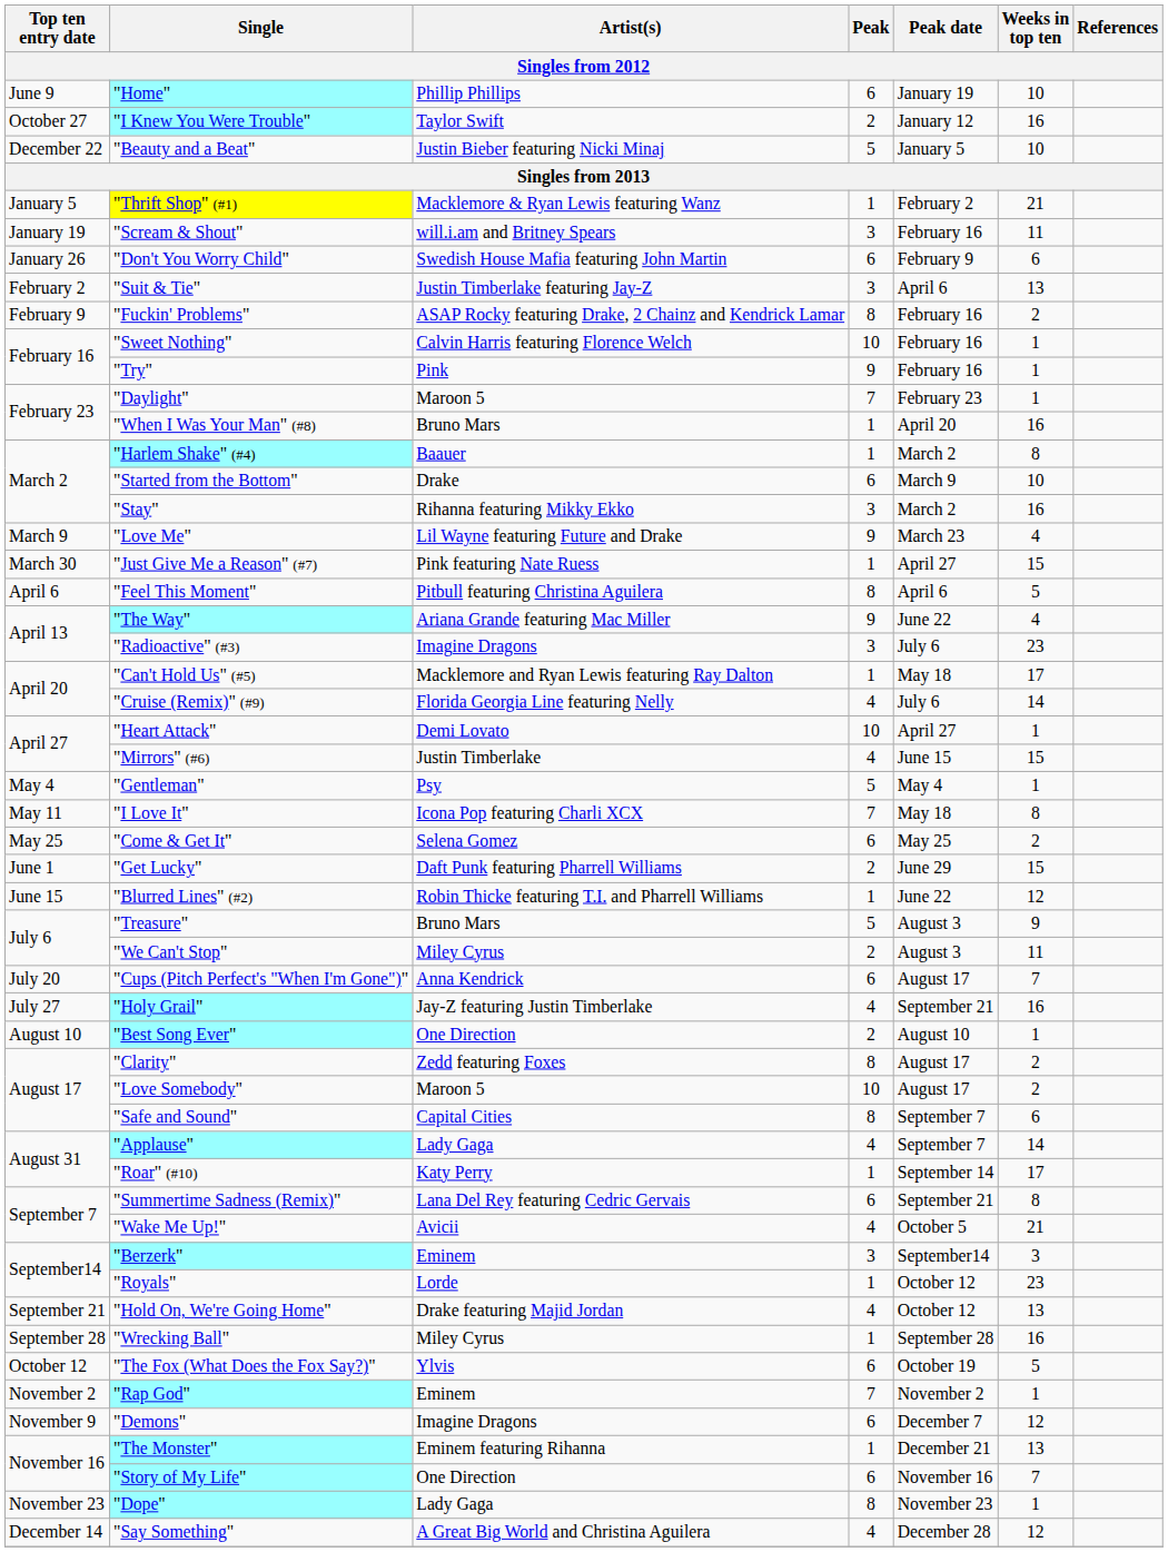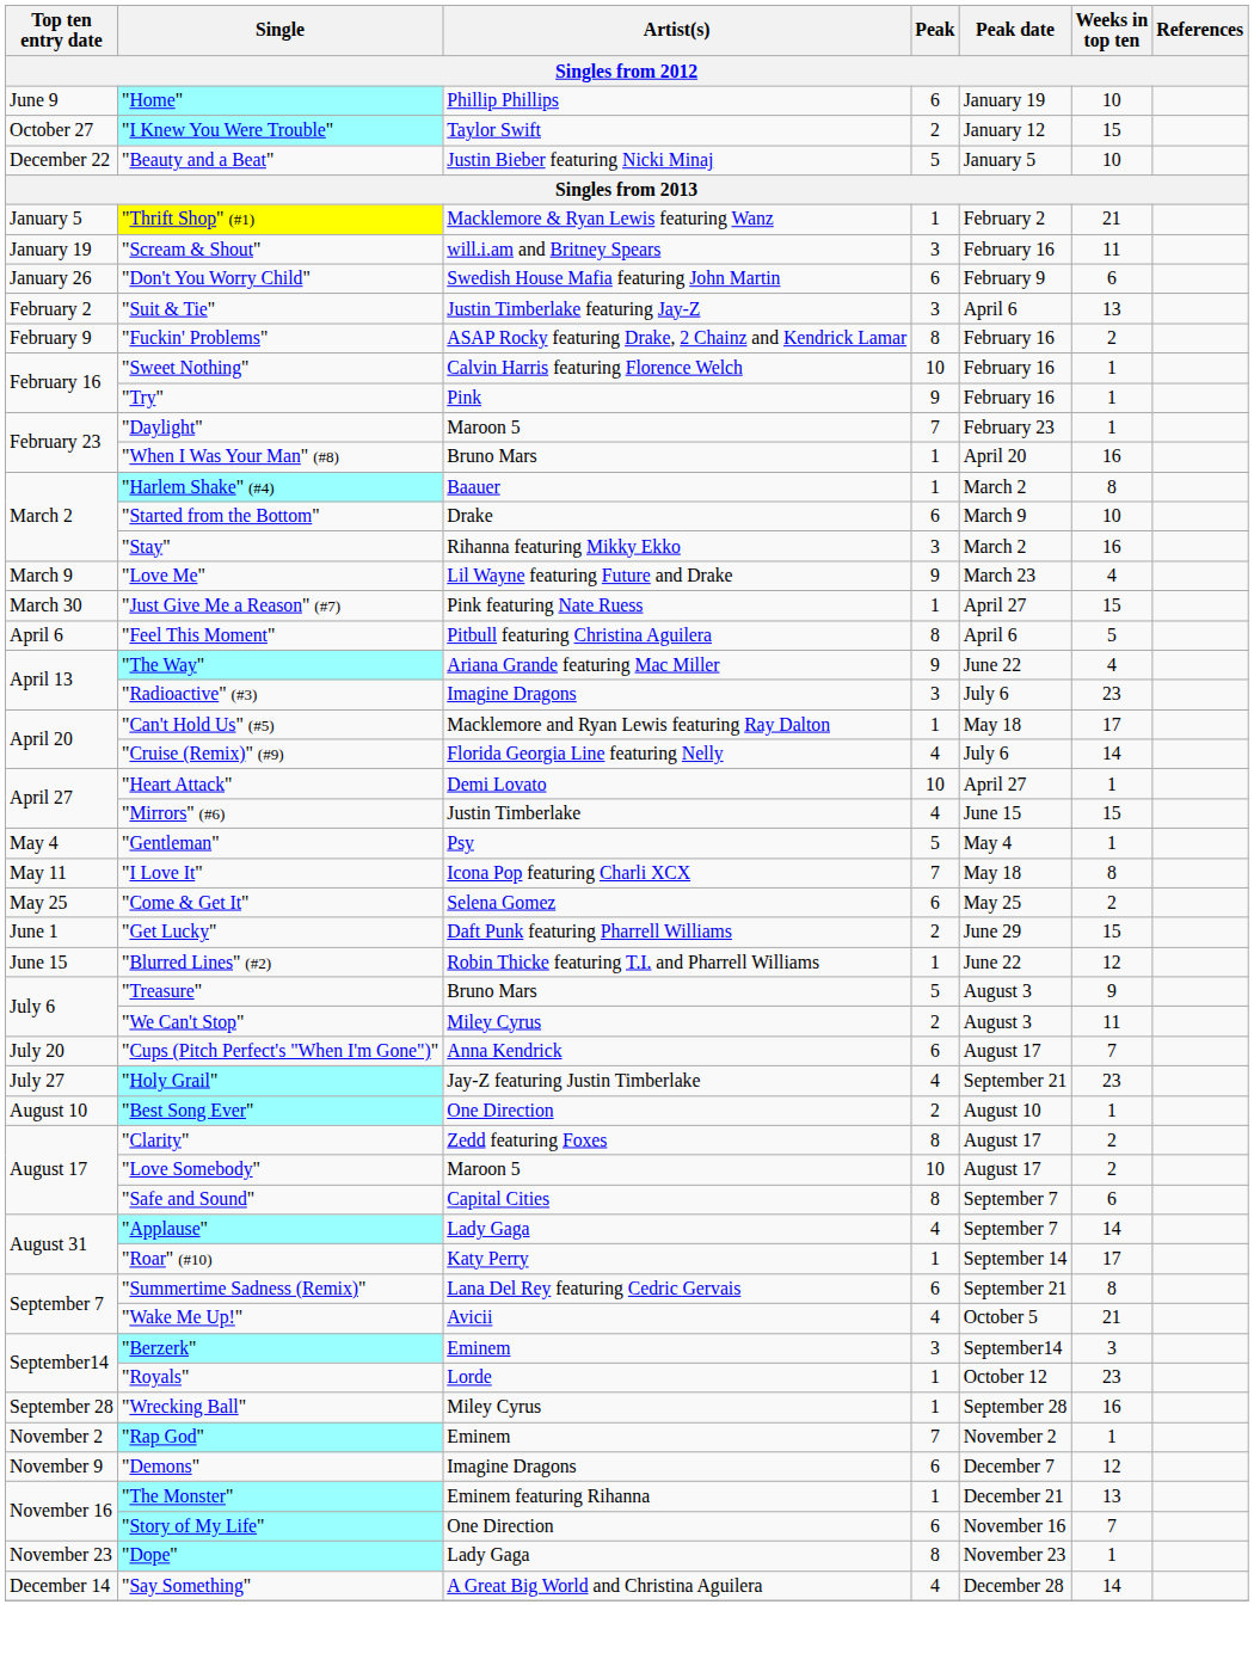 <table class="wikitable sortable">
 <tr>
 <th>Top ten<br>entry date</th>
 <th>Single</th>
 <th>Artist(s)</th>
 <th data-sort-type="number">Peak</th>
 <th>Peak date</th>
 <th data-sort-type="number">Weeks in<br>top ten</th>
 <th>References</th>
 </tr>
 <tr>
 <th colspan=7><a href='#'>Singles from 2012</a></th>
 </tr>
 <tr>
 <td>June 9</td>
 <td bgcolor = #99FFFF>"<a href='#'>Home</a>" </td>
 <td><a href='#'>Phillip Phillips</a></td>
 <td align=center>6</td>
 <td>January 19</td>
 <td align=center>10</td>
 <td align=center></td>
 </tr>
 <tr>
 <td>October 27</td>
 <td bgcolor = #99FFFF>"<a href='#'>I Knew You Were Trouble</a>" </td>
 <td><a href='#'>Taylor Swift</a></td>
 <td align=center>2</td>
 <td>January 12</td>
-<td align=center>16</td>
+<td align=center>15</td>
 <td align=center></td>
 </tr>
 <tr>
 <td>December 22</td>
 <td>"<a href='#'>Beauty and a Beat</a>"</td>
 <td><a href='#'>Justin Bieber</a> featuring <a href='#'>Nicki Minaj</a></td>
 <td align=center>5</td>
 <td>January 5</td>
 <td align=center>10</td>
 <td align=center></td>
 </tr>
 <tr>
 <th colspan=7>Singles from 2013</th>
 </tr>
 <tr>
 <td>January 5</td>
 <td style= "background:#FFFF00">"<a href='#'>Thrift Shop</a>"  <small>(#1)</small></td>
 <td><a href='#'>Macklemore & Ryan Lewis</a> featuring <a href='#'>Wanz</a></td>
 <td align=center>1</td>
 <td>February 2</td>
 <td align=center>21</td>
 <td align=center></td>
 </tr>
 <tr>
 <td>January 19</td>
 <td>"<a href='#'>Scream & Shout</a>"</td>
 <td><a href='#'>will.i.am</a> and <a href='#'>Britney Spears</a></td>
 <td align=center>3</td>
 <td>February 16</td>
 <td align=center>11</td>
 <td align=center></td>
 </tr>
 <tr>
 <td>January 26</td>
 <td>"<a href='#'>Don't You Worry Child</a>"</td>
 <td><a href='#'>Swedish House Mafia</a> featuring <a href='#'>John Martin</a></td>
 <td align=center>6</td>
 <td>February 9</td>
 <td align=center>6</td>
 <td align=center></td>
 </tr>
 <tr>
 <td>February 2</td>
 <td>"<a href='#'>Suit & Tie</a>"</td>
 <td><a href='#'>Justin Timberlake</a> featuring <a href='#'>Jay-Z</a></td>
 <td align=center>3</td>
 <td>April 6</td>
 <td align=center>13</td>
 <td align=center></td>
 </tr>
 <tr>
 <td>February 9</td>
 <td>"<a href='#'>Fuckin' Problems</a>"</td>
 <td><a href='#'>ASAP Rocky</a> featuring <a href='#'>Drake</a>, <a href='#'>2 Chainz</a> and <a href='#'>Kendrick Lamar</a></td>
 <td align=center>8</td>
 <td>February 16</td>
 <td align=center>2</td>
 <td align=center></td>
 </tr>
 <tr>
 <td rowspan=2>February 16</td>
 <td>"<a href='#'>Sweet Nothing</a>"</td>
 <td><a href='#'>Calvin Harris</a> featuring <a href='#'>Florence Welch</a></td>
 <td align=center>10</td>
 <td>February 16</td>
 <td align=center>1</td>
 <td align=center></td>
 </tr>
 <tr>
 <td>"<a href='#'>Try</a>"</td>
 <td><a href='#'>Pink</a></td>
 <td align=center>9</td>
 <td>February 16</td>
 <td align=center>1</td>
 <td align=center></td>
 </tr>
 <tr>
 <td rowspan=2>February 23</td>
 <td>"<a href='#'>Daylight</a>"</td>
 <td>Maroon 5</td>
 <td align=center>7</td>
 <td>February 23</td>
 <td align=center>1</td>
 <td align=center></td>
 </tr>
 <tr>
 <td>"<a href='#'>When I Was Your Man</a>" <small>(#8)</small></td>
 <td>Bruno Mars</td>
 <td align=center>1</td>
 <td>April 20</td>
 <td align=center>16</td>
 <td align=center></td>
 </tr>
 <tr>
 <td rowspan=3>March 2</td>
 <td bgcolor = #99FFFF>"<a href='#'>Harlem Shake</a>" <small>(#4)</small> </td>
 <td><a href='#'>Baauer</a></td>
 <td align=center>1</td>
 <td>March 2</td>
 <td align=center>8</td>
 <td align=center></td>
 </tr>
 <tr>
 <td>"<a href='#'>Started from the Bottom</a>"</td>
 <td>Drake</td>
 <td align=center>6</td>
 <td>March 9</td>
 <td align=center>10</td>
 <td align=center></td>
 </tr>
 <tr>
 <td>"<a href='#'>Stay</a>"</td>
 <td>Rihanna featuring <a href='#'>Mikky Ekko</a></td>
 <td align=center>3</td>
 <td>March 2</td>
 <td align=center>16</td>
 <td align=center></td>
 </tr>
 <tr>
 <td>March 9</td>
 <td>"<a href='#'>Love Me</a>"</td>
 <td><a href='#'>Lil Wayne</a> featuring <a href='#'>Future</a> and Drake</td>
 <td align=center>9</td>
 <td>March 23</td>
 <td align=center>4</td>
 <td align=center></td>
 </tr>
 <tr>
 <td rowspan>March 30</td>
 <td>"<a href='#'>Just Give Me a Reason</a>" <small>(#7)</small></td>
 <td>Pink featuring <a href='#'>Nate Ruess</a></td>
 <td align=center>1</td>
 <td>April 27</td>
 <td align=center>15</td>
 <td align=center></td>
 </tr>
 <tr>
 <td rowspan>April 6</td>
 <td>"<a href='#'>Feel This Moment</a>"</td>
 <td><a href='#'>Pitbull</a> featuring <a href='#'>Christina Aguilera</a></td>
 <td align=center>8</td>
 <td>April 6</td>
 <td align=center>5</td>
 <td align=center></td>
 </tr>
 <tr>
 <td rowspan=2>April 13</td>
 <td bgcolor = #99FFFF>"<a href='#'>The Way</a>" </td>
 <td><a href='#'>Ariana Grande</a> featuring <a href='#'>Mac Miller</a></td>
 <td align=center>9</td>
 <td>June 22</td>
 <td align=center>4</td>
 <td align=center></td>
 </tr>
 <tr>
 <td>"<a href='#'>Radioactive</a>" <small>(#3)</small> </td>
 <td><a href='#'>Imagine Dragons</a></td>
 <td align=center>3</td>
 <td>July 6</td>
 <td align=center>23</td>
 <td align=center></td>
 </tr>
 <tr>
 <td rowspan=2>April 20</td>
 <td>"<a href='#'>Can't Hold Us</a>" <small>(#5)</small></td>
 <td>Macklemore and Ryan Lewis featuring <a href='#'>Ray Dalton</a></td>
 <td align=center>1</td>
 <td>May 18</td>
 <td align=center>17</td>
 <td align=center></td>
 </tr>
 <tr>
 <td>"<a href='#'>Cruise (Remix)</a>" <small>(#9)</small> </td>
 <td><a href='#'>Florida Georgia Line</a> featuring <a href='#'>Nelly</a></td>
 <td align=center>4</td>
 <td>July 6</td>
 <td align=center>14</td>
 <td align=center></td>
 </tr>
 <tr>
 <td rowspan=2>April 27</td>
 <td>"<a href='#'>Heart Attack</a>"</td>
 <td><a href='#'>Demi Lovato</a></td>
 <td align=center>10</td>
 <td>April 27</td>
 <td align=center>1</td>
 <td align=center></td>
 </tr>
 <tr>
 <td>"<a href='#'>Mirrors</a>" <small>(#6)</small></td>
 <td>Justin Timberlake</td>
 <td align=center>4</td>
 <td>June 15</td>
 <td align=center>15</td>
 <td align=center></td>
 </tr>
 <tr>
 <td rowspan>May 4</td>
 <td>"<a href='#'>Gentleman</a>"</td>
 <td><a href='#'>Psy</a></td>
 <td align=center>5</td>
 <td>May 4</td>
 <td align=center>1</td>
 <td align=center></td>
 </tr>
 <tr>
 <td rowspan>May 11</td>
 <td>"<a href='#'>I Love It</a>"</td>
 <td><a href='#'>Icona Pop</a> featuring <a href='#'>Charli XCX</a></td>
 <td align=center>7</td>
 <td>May 18</td>
 <td align=center>8</td>
 <td align=center></td>
 </tr>
 <tr>
 <td rowspan>May 25</td>
 <td>"<a href='#'>Come & Get It</a>"</td>
 <td><a href='#'>Selena Gomez</a></td>
 <td align=center>6</td>
 <td>May 25</td>
 <td align=center>2</td>
 <td align=center></td>
 </tr>
 <tr>
 <td rowspan>June 1</td>
 <td>"<a href='#'>Get Lucky</a>"</td>
 <td><a href='#'>Daft Punk</a> featuring <a href='#'>Pharrell Williams</a></td>
 <td align=center>2</td>
 <td>June 29</td>
 <td align=center>15</td>
 <td align=center></td>
 </tr>
 <tr>
 <td rowspan>June 15</td>
 <td>"<a href='#'>Blurred Lines</a>" <small>(#2)</small></td>
 <td><a href='#'>Robin Thicke</a> featuring <a href='#'>T.I.</a> and Pharrell Williams</td>
 <td align=center>1</td>
 <td>June 22</td>
 <td align=center>12</td>
 <td align=center></td>
 </tr>
 <tr>
 <td rowspan=2>July 6</td>
 <td>"<a href='#'>Treasure</a>"</td>
 <td>Bruno Mars</td>
 <td align=center>5</td>
 <td>August 3</td>
 <td align=center>9</td>
 <td align=center></td>
 </tr>
 <tr>
 <td>"<a href='#'>We Can't Stop</a>"</td>
 <td><a href='#'>Miley Cyrus</a></td>
 <td align=center>2</td>
 <td>August 3</td>
 <td align=center>11</td>
 <td align=center></td>
 </tr>
 <tr>
 <td rowspan>July 20</td>
 <td>"<a href='#'>Cups (Pitch Perfect's "When I'm Gone")</a>"</td>
 <td><a href='#'>Anna Kendrick</a></td>
 <td align=center>6</td>
 <td>August 17</td>
 <td align=center>7</td>
 <td align=center></td>
 </tr>
 <tr>
 <td rowspan>July 27</td>
 <td bgcolor = #99FFFF>"<a href='#'>Holy Grail</a>" </td>
 <td>Jay-Z featuring Justin Timberlake</td>
 <td align=center>4</td>
 <td>September 21</td>
-<td align=center>16</td>
+<td align=center>23</td>
 <td align=center></td>
 </tr>
 <tr>
 <td rowspan>August 10</td>
 <td bgcolor = #99FFFF>"<a href='#'>Best Song Ever</a>" </td>
 <td><a href='#'>One Direction</a></td>
 <td align=center>2</td>
 <td>August 10</td>
 <td align=center>1</td>
 <td align=center></td>
 </tr>
 <tr>
 <td rowspan=3>August 17</td>
 <td>"<a href='#'>Clarity</a>"</td>
 <td><a href='#'>Zedd</a> featuring <a href='#'>Foxes</a></td>
 <td align=center>8</td>
 <td>August 17</td>
 <td align=center>2</td>
 <td align=center></td>
 </tr>
 <tr>
 <td>"<a href='#'>Love Somebody</a>"</td>
 <td>Maroon 5</td>
 <td align=center>10</td>
 <td>August 17</td>
 <td align=center>2</td>
 <td align=center></td>
 </tr>
 <tr>
 <td>"<a href='#'>Safe and Sound</a>"</td>
 <td><a href='#'>Capital Cities</a></td>
 <td align=center>8</td>
 <td>September 7</td>
 <td align=center>6</td>
 <td align=center></td>
 </tr>
 <tr>
 <td rowspan=2>August 31</td>
 <td bgcolor = #99FFFF>"<a href='#'>Applause</a>" </td>
 <td><a href='#'>Lady Gaga</a></td>
 <td align=center>4</td>
 <td>September 7</td>
 <td align=center>14</td>
 <td align=center></td>
 </tr>
 <tr>
 <td>"<a href='#'>Roar</a>" <small>(#10)</small></td>
 <td><a href='#'>Katy Perry</a></td>
 <td align=center>1</td>
 <td>September 14</td>
 <td align=center>17</td>
 <td align=center></td>
 </tr>
 <tr>
 <td rowspan=2>September 7</td>
 <td>"<a href='#'>Summertime Sadness (Remix)</a>"</td>
 <td><a href='#'>Lana Del Rey</a> featuring <a href='#'>Cedric Gervais</a></td>
 <td align=center>6</td>
 <td>September 21</td>
 <td align=center>8</td>
 <td align=center></td>
 </tr>
 <tr>
 <td>"<a href='#'>Wake Me Up!</a>"</td>
 <td><a href='#'>Avicii</a></td>
 <td align=center>4</td>
 <td>October 5</td>
 <td align=center>21</td>
 <td align=center></td>
 </tr>
 <tr>
 <td rowspan=2>September14</td>
 <td bgcolor = #99FFFF>"<a href='#'>Berzerk</a>" </td>
 <td><a href='#'>Eminem</a></td>
 <td align=center>3</td>
 <td>September14</td>
 <td align=center>3</td>
 <td align=center></td>
 </tr>
 <tr>
 <td>"<a href='#'>Royals</a>"</td>
 <td><a href='#'>Lorde</a></td>
 <td align=center>1</td>
 <td>October 12</td>
 <td align=center>23</td>
 <td align=center></td>
 </tr>
 <tr>
-<td rowspan>September 21</td>
-<td>"<a href='#'>Hold On, We're Going Home</a>"</td>
-<td>Drake featuring <a href='#'>Majid Jordan</a></td>
-<td align=center>4</td>
-<td>October 12</td>
-<td align="center">13</td>
-<td align=center></td>
-</tr>
-<tr>
 <td rowspan>September 28</td>
 <td>"<a href='#'>Wrecking Ball</a>"</td>
 <td>Miley Cyrus</td>
 <td align=center>1</td>
 <td>September 28</td>
 <td align=center>16</td>
-<td align=center></td>
-</tr>
-<tr>
-<td rowspan>October 12</td>
-<td>"<a href='#'>The Fox (What Does the Fox Say?)</a>"</td>
-<td><a href='#'>Ylvis</a></td>
-<td align=center>6</td>
-<td>October 19</td>
-<td align=center>5</td>
 <td align=center></td>
 </tr>
 <tr>
 <td rowspan>November 2</td>
 <td bgcolor = #99FFFF>"<a href='#'>Rap God</a>" </td>
 <td>Eminem</td>
 <td align=center>7</td>
 <td>November 2</td>
 <td align=center>1</td>
 <td align=center></td>
 </tr>
 <tr>
 <td>November 9</td>
 <td>"<a href='#'>Demons</a>"</td>
 <td>Imagine Dragons</td>
 <td align=center>6</td>
 <td>December 7</td>
 <td align="center">12</td>
 <td align=center></td>
 </tr>
 <tr>
 <td rowspan=2>November 16</td>
 <td bgcolor = #99FFFF>"<a href='#'>The Monster</a>" </td>
 <td>Eminem featuring Rihanna</td>
 <td align="center">1</td>
 <td>December 21</td>
 <td align="center">13</td>
 <td align=center></td>
 </tr>
 <tr>
 <td bgcolor = #99FFFF>"<a href='#'>Story of My Life</a>" </td>
 <td>One Direction</td>
 <td align=center>6</td>
 <td>November 16</td>
 <td align="center">7</td>
 <td align=center></td>
 </tr>
 <tr>
 <td>November 23</td>
 <td bgcolor = #99FFFF>"<a href='#'>Dope</a>" </td>
 <td>Lady Gaga</td>
 <td align=center>8</td>
 <td>November 23</td>
 <td align=center>1</td>
 <td align=center></td>
 </tr>
 <tr>
 <td>December 14</td>
 <td>"<a href='#'>Say Something</a>"</td>
 <td><a href='#'>A Great Big World</a> and Christina Aguilera</td>
 <td align="center">4</td>
 <td>December 28</td>
-<td align="center">12</td>
+<td align="center">14</td>
 <td align=center></td>
 </tr>
 <tr>
 </tr>
 </table>
